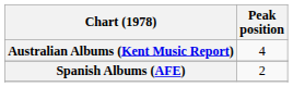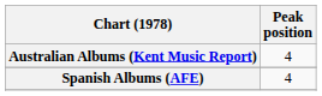 <table class="wikitable sortable plainrowheaders" style="text-align:center">
 <tr>
 <th scope="col">Chart (1978)</th>
 <th scope="col">Peak<br>position</th>
 </tr>
 <tr>
 <th scope="row">Australian Albums (<a href='#'>Kent Music Report</a>)</th>
 <td>4</td>
 </tr>
 <tr>
 </tr>
 <tr>
 </tr>
 <tr>
 </tr>
 <tr>
 </tr>
 <tr>
 </tr>
 <tr>
 <th scope="row">Spanish Albums (<a href='#'>AFE</a>)</th>
-<td>2</td>
+<td>4</td>
 </tr>
 <tr>
 </tr>
 <tr>
 </tr>
 <tr>
 </tr>
 </table>
